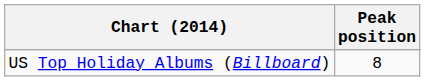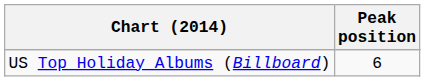 <table class="wikitable">
 <tr>
 <th>Chart (2014)</th>
 <th>Peak<br> position<br></th>
 </tr>
 <tr>
 </tr>
 <tr>
 </tr>
 <tr>
 </tr>
 <tr>
 <td>US <a href='#'>Top Holiday Albums</a> (<em><a href='#'>Billboard</a></em>)</td>
-<td style="text-align:center;">8</td>
+<td style="text-align:center;">6</td>
 </tr>
 </table>
